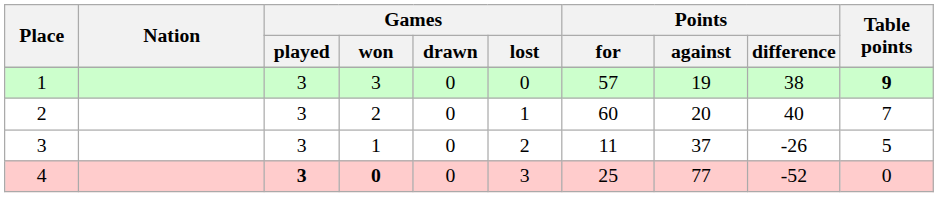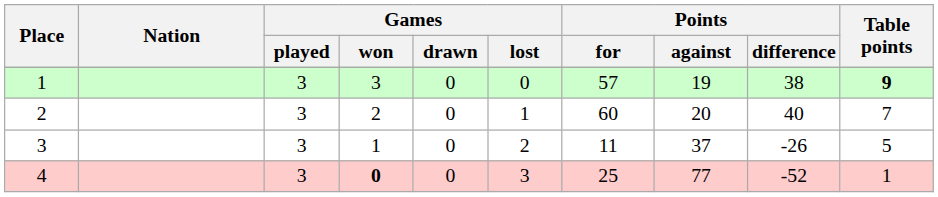 <table class="wikitable">
 <tr>
 <th rowspan=2 width="8%">Place</th>
 <th rowspan=2 width="20%">Nation</th>
 <th colspan=4 width="32%">Games</th>
 <th colspan=3 width="30%">Points</th>
 <th rowspan=2 width="10%">Table<br>points</th>
 </tr>
 <tr>
 <th width="8%">played</th>
 <th width="8%">won</th>
 <th width="8%">drawn</th>
 <th width="8%">lost</th>
 <th width="10%">for</th>
 <th width="10%">against</th>
 <th width="10%">difference</th>
 </tr>
 <tr>
 </tr>
 <tr bgcolor=#ccffcc align=center>
 <td>1</td>
 <td align=left><strong></strong></td>
 <td>3</td>
 <td>3</td>
 <td>0</td>
 <td>0</td>
 <td>57</td>
 <td>19</td>
 <td>38</td>
 <td><strong>9</strong></td>
 </tr>
 <tr bgcolor=#ffffff align=center>
 <td>2</td>
 <td align=left></td>
 <td>3</td>
 <td>2</td>
 <td>0</td>
 <td>1</td>
 <td>60</td>
 <td>20</td>
 <td>40</td>
 <td>7</td>
 </tr>
 <tr bgcolor=#ffffff align=center>
 <td>3</td>
 <td align=left></td>
 <td>3</td>
 <td>1</td>
 <td>0</td>
 <td>2</td>
 <td>11</td>
 <td>37</td>
 <td>-26</td>
 <td>5</td>
 </tr>
 <tr bgcolor=#ffcccc align=center>
 <td>4</td>
 <td align=left></td>
-<td><strong>3</strong></td>
+<td>3</td>
 <td><strong>0</strong></td>
 <td>0</td>
 <td>3</td>
 <td>25</td>
 <td>77</td>
 <td>-52</td>
-<td>0</td>
+<td>1</td>
 </tr>
 </table>
